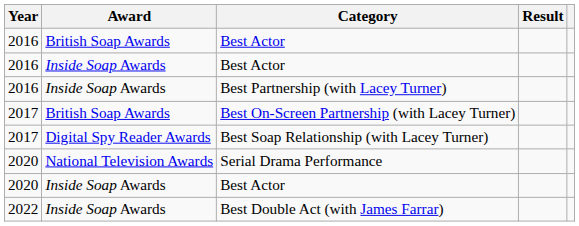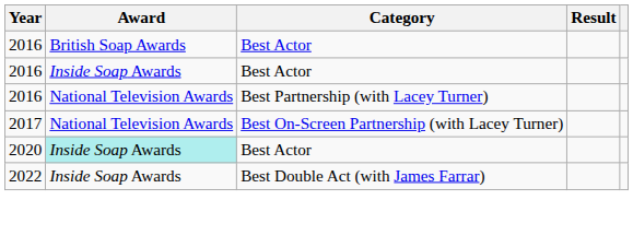 <table class="wikitable sortable">
 <tr>
 <th>Year</th>
 <th>Award</th>
 <th>Category</th>
 <th>Result</th>
 <th scope=col class=unsortable></th>
 </tr>
 <tr>
 <td>2016</td>
 <td><a href='#'>British Soap Awards</a></td>
 <td><a href='#'>Best Actor</a></td>
 <td></td>
 <td align="center"></td>
 </tr>
 <tr>
 <td>2016</td>
 <td><a href='#'><em>Inside Soap</em> Awards</a></td>
 <td>Best Actor</td>
 <td></td>
 <td align="center"></td>
 </tr>
 <tr>
 <td>2016</td>
-<td><em>Inside Soap</em> Awards</td>
+<td><a href='#'>National Television Awards</a></td>
 <td>Best Partnership (with <a href='#'>Lacey Turner</a>)</td>
 <td></td>
 <td align="center"></td>
 </tr>
 <tr>
 <td>2017</td>
-<td><a href='#'>British Soap Awards</a></td>
+<td><a href='#'>National Television Awards</a></td>
 <td><a href='#'>Best On-Screen Partnership</a> (with Lacey Turner)</td>
 <td></td>
 <td align="center"></td>
 </tr>
 <tr>
-<td>2017</td>
-<td><a href='#'>Digital Spy Reader Awards</a></td>
-<td>Best Soap Relationship (with Lacey Turner)</td>
-<td></td>
-<td align="center"></td>
-</tr>
-<tr>
 <td>2020</td>
-<td><a href='#'>National Television Awards</a></td>
-<td>Serial Drama Performance</td>
-<td></td>
-<td align="center"></td>
-</tr>
-<tr>
-<td>2020</td>
-<td><em>Inside Soap</em> Awards</td>
+<td style="background: paleturquoise;"><em>Inside Soap</em> Awards</td>
 <td>Best Actor</td>
 <td></td>
 <td align="center"></td>
 </tr>
 <tr>
 <td>2022</td>
 <td><em>Inside Soap</em> Awards</td>
 <td>Best Double Act (with <a href='#'>James Farrar</a>)</td>
 <td></td>
 <td align="center"></td>
 </tr>
 </table>
